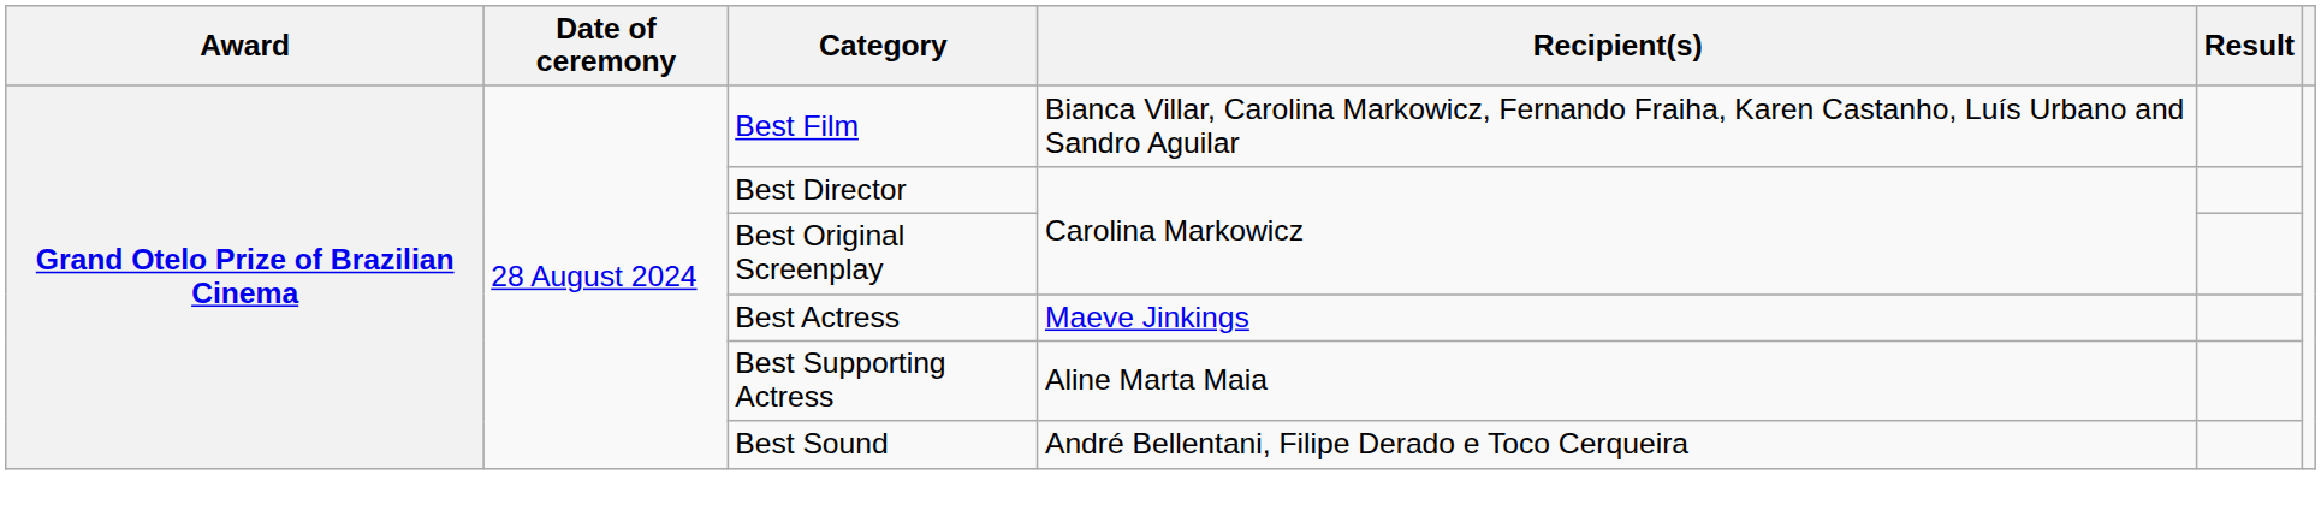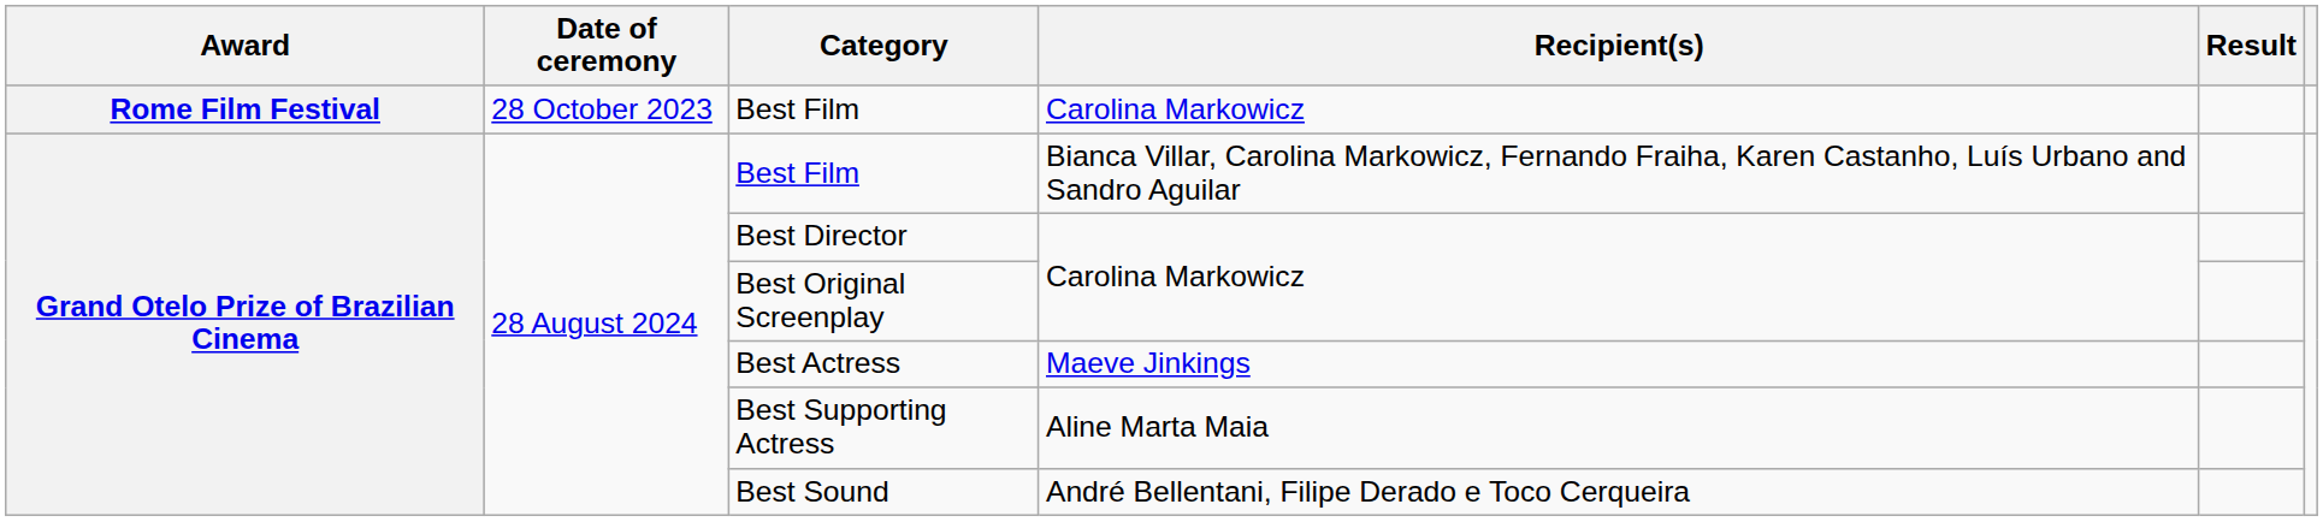 <table class="wikitable sortable plainrowheaders">
 <tr>
 <th scope="col">Award</th>
 <th scope="col">Date of ceremony</th>
 <th scope="col">Category</th>
 <th scope="col">Recipient(s)</th>
 <th scope="col">Result</th>
 <th scope="col" class="unsortable"></th>
+</tr>
+<tr>
+<th scope="row"><a href='#'>Rome Film Festival</a></th>
+<td><a href='#'>28 October 2023</a></td>
+<td>Best Film</td>
+<td><a href='#'>Carolina Markowicz</a></td>
+<td></td>
+<td align="center"></td>
 </tr>
 <tr>
 <th scope="row" rowspan="6"><a href='#'>Grand Otelo Prize of Brazilian Cinema</a></th>
 <td rowspan="6"><a href='#'>28 August 2024</a></td>
 <td><a href='#'>Best Film</a></td>
 <td>Bianca Villar, Carolina Markowicz, Fernando Fraiha, Karen Castanho, Luís Urbano and Sandro Aguilar</td>
 <td></td>
 <td align="center"; rowspan="6"></td>
 </tr>
 <tr>
 <td>Best Director</td>
 <td rowspan="2">Carolina Markowicz</td>
 <td></td>
 </tr>
 <tr>
 <td>Best Original Screenplay</td>
 <td></td>
 </tr>
 <tr>
 <td>Best Actress</td>
 <td><a href='#'>Maeve Jinkings</a></td>
 <td></td>
 </tr>
 <tr>
 <td>Best Supporting Actress</td>
 <td>Aline Marta Maia</td>
 <td></td>
 </tr>
 <tr>
 <td>Best Sound</td>
 <td>André Bellentani, Filipe Derado e Toco Cerqueira</td>
 <td></td>
 </tr>
 </table>
